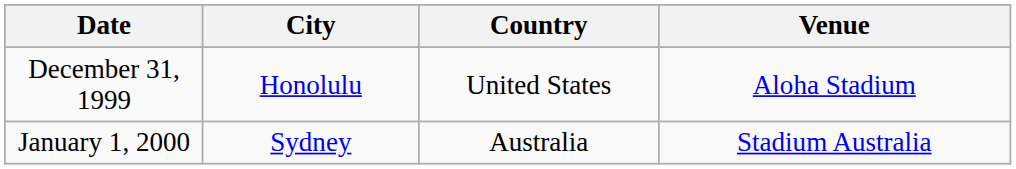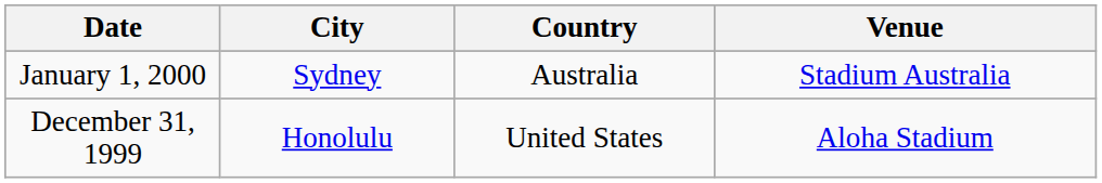 <table class="wikitable" style="text-align:center;">
 <tr>
 <th width="110">Date</th>
 <th width="120">City</th>
 <th width="135">Country</th>
 <th width="200">Venue</th>
 </tr>
 <tr>
+<td>January 1, 2000</td>
+<td rowspan="1"><a href='#'>Sydney</a></td>
+<td rowspan="1">Australia</td>
+<td rowspan="1"><a href='#'>Stadium Australia</a></td>
+</tr>
+<tr>
 <td>December 31, 1999</td>
 <td rowspan="1"><a href='#'>Honolulu</a></td>
 <td rowspan="1">United States</td>
 <td rowspan="1"><a href='#'>Aloha Stadium</a></td>
 </tr>
-<tr>
-<td>January 1, 2000</td>
-<td rowspan="1"><a href='#'>Sydney</a></td>
-<td rowspan="1">Australia</td>
-<td rowspan="1"><a href='#'>Stadium Australia</a></td>
-</tr>
 </table>
